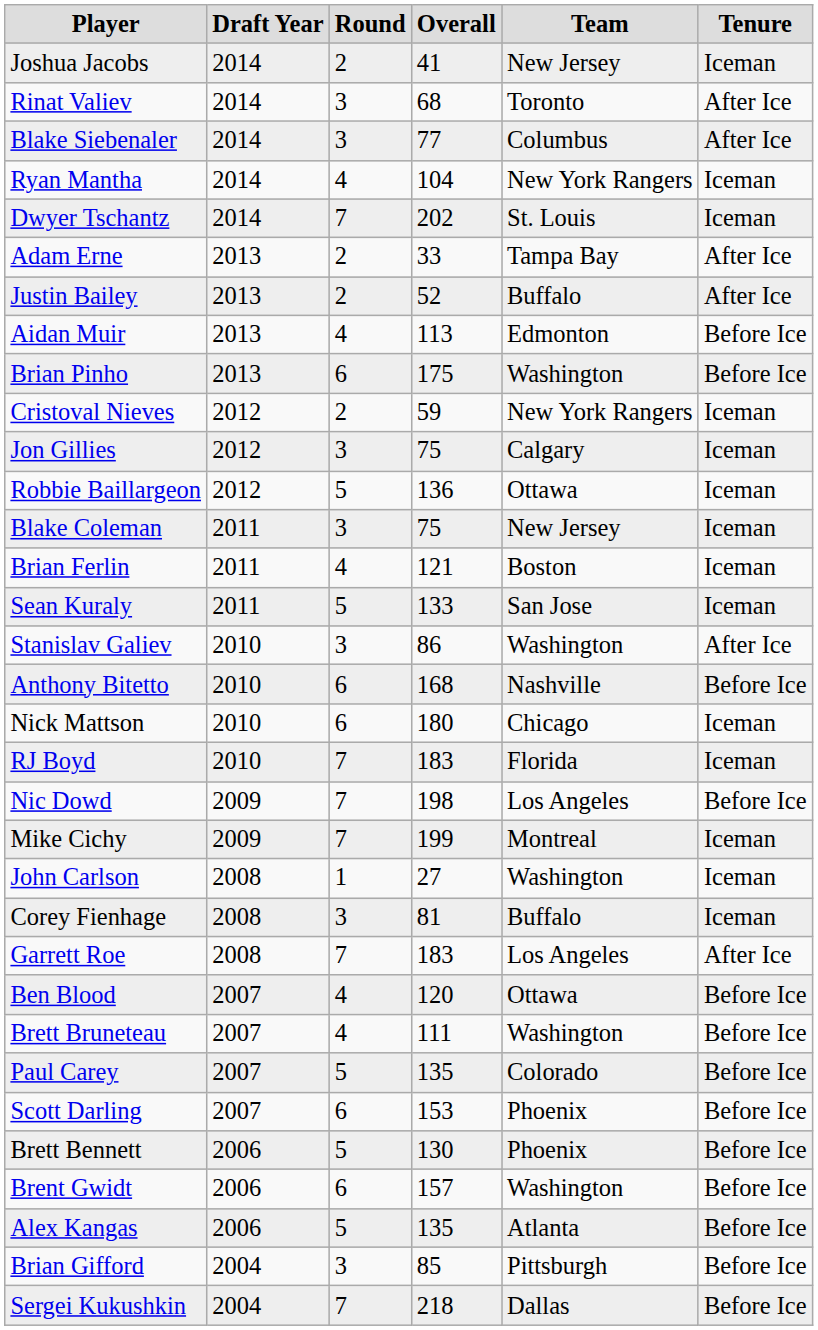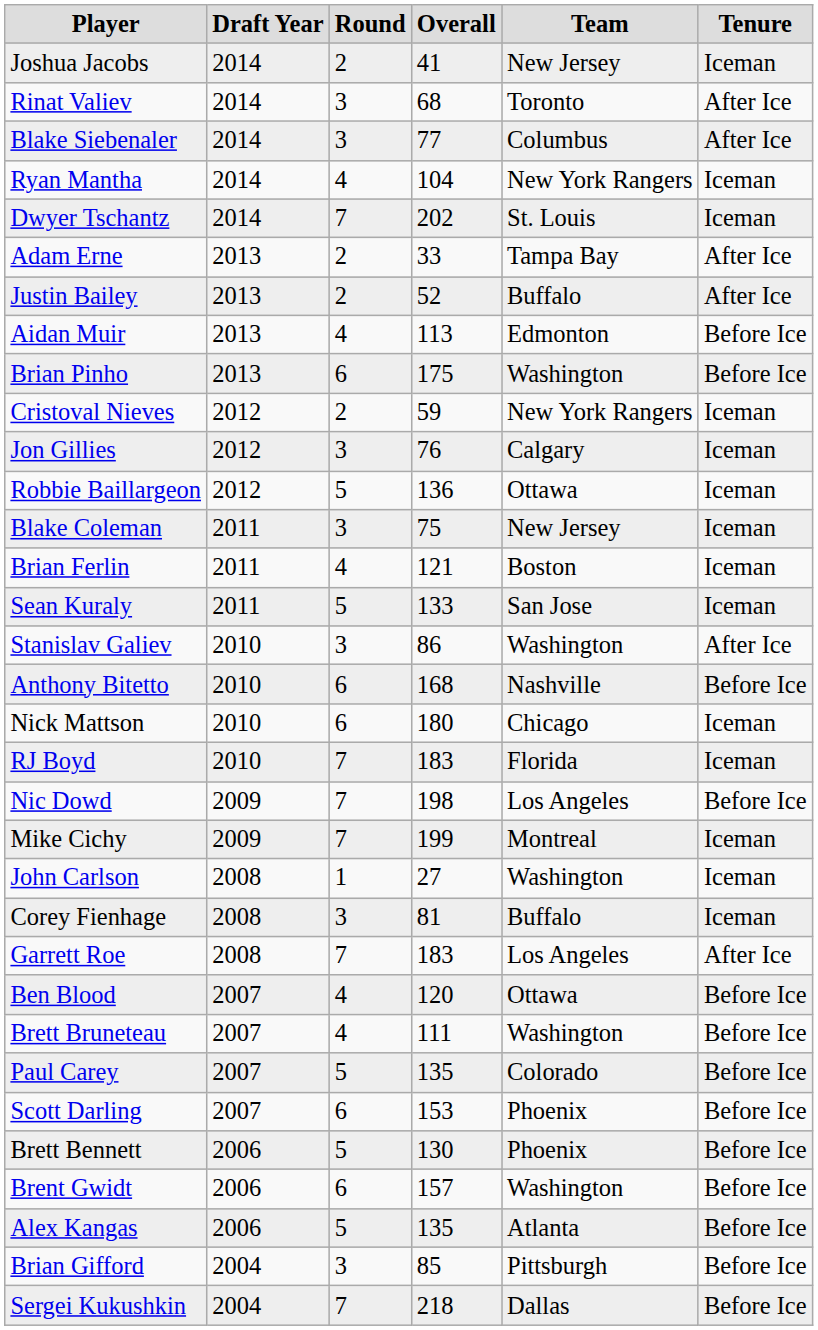 <table class="wikitable">
 <tr align="center" style="font-weight:bold; background-color:#dddddd;">
 <td>Player</td>
 <td>Draft Year</td>
 <td>Round</td>
 <td>Overall</td>
 <td>Team</td>
 <td>Tenure</td>
 </tr>
 <tr bgcolor="#eeeeee">
 <td>Joshua Jacobs</td>
 <td>2014</td>
 <td>2</td>
 <td>41</td>
 <td>New Jersey</td>
 <td>Iceman</td>
 </tr>
 <tr>
 <td><a href='#'>Rinat Valiev</a></td>
 <td>2014</td>
 <td>3</td>
 <td>68</td>
 <td>Toronto</td>
 <td>After Ice</td>
 </tr>
 <tr bgcolor="#eeeeee">
 <td><a href='#'>Blake Siebenaler</a></td>
 <td>2014</td>
 <td>3</td>
 <td>77</td>
 <td>Columbus</td>
 <td>After Ice</td>
 </tr>
 <tr>
 <td><a href='#'>Ryan Mantha</a></td>
 <td>2014</td>
 <td>4</td>
 <td>104</td>
 <td>New York Rangers</td>
 <td>Iceman</td>
 </tr>
 <tr bgcolor="#eeeeee">
 <td><a href='#'>Dwyer Tschantz</a></td>
 <td>2014</td>
 <td>7</td>
 <td>202</td>
 <td>St. Louis</td>
 <td>Iceman</td>
 </tr>
 <tr>
 <td><a href='#'>Adam Erne</a></td>
 <td>2013</td>
 <td>2</td>
 <td>33</td>
 <td>Tampa Bay</td>
 <td>After Ice</td>
 </tr>
 <tr bgcolor="#eeeeee">
 <td><a href='#'>Justin Bailey</a></td>
 <td>2013</td>
 <td>2</td>
 <td>52</td>
 <td>Buffalo</td>
 <td>After Ice</td>
 </tr>
 <tr>
 <td><a href='#'>Aidan Muir</a></td>
 <td>2013</td>
 <td>4</td>
 <td>113</td>
 <td>Edmonton</td>
 <td>Before Ice</td>
 </tr>
 <tr bgcolor="#eeeeee">
 <td><a href='#'>Brian Pinho</a></td>
 <td>2013</td>
 <td>6</td>
 <td>175</td>
 <td>Washington</td>
 <td>Before Ice</td>
 </tr>
 <tr>
 <td><a href='#'>Cristoval Nieves</a></td>
 <td>2012</td>
 <td>2</td>
 <td>59</td>
 <td>New York Rangers</td>
 <td>Iceman</td>
 </tr>
 <tr bgcolor="#eeeeee">
 <td><a href='#'>Jon Gillies</a></td>
 <td>2012</td>
 <td>3</td>
-<td>75</td>
+<td>76</td>
 <td>Calgary</td>
 <td>Iceman</td>
 </tr>
 <tr>
 <td><a href='#'>Robbie Baillargeon</a></td>
 <td>2012</td>
 <td>5</td>
 <td>136</td>
 <td>Ottawa</td>
 <td>Iceman</td>
 </tr>
 <tr bgcolor="#eeeeee">
 <td><a href='#'>Blake Coleman</a></td>
 <td>2011</td>
 <td>3</td>
 <td>75</td>
 <td>New Jersey</td>
 <td>Iceman</td>
 </tr>
 <tr>
 <td><a href='#'>Brian Ferlin</a></td>
 <td>2011</td>
 <td>4</td>
 <td>121</td>
 <td>Boston</td>
 <td>Iceman</td>
 </tr>
 <tr bgcolor="#eeeeee">
 <td><a href='#'>Sean Kuraly</a></td>
 <td>2011</td>
 <td>5</td>
 <td>133</td>
 <td>San Jose</td>
 <td>Iceman</td>
 </tr>
 <tr>
 <td><a href='#'>Stanislav Galiev</a></td>
 <td>2010</td>
 <td>3</td>
 <td>86</td>
 <td>Washington</td>
 <td>After Ice</td>
 </tr>
 <tr bgcolor="#eeeeee">
 <td><a href='#'>Anthony Bitetto</a></td>
 <td>2010</td>
 <td>6</td>
 <td>168</td>
 <td>Nashville</td>
 <td>Before Ice</td>
 </tr>
 <tr>
 <td>Nick Mattson</td>
 <td>2010</td>
 <td>6</td>
 <td>180</td>
 <td>Chicago</td>
 <td>Iceman</td>
 </tr>
 <tr bgcolor="#eeeeee">
 <td><a href='#'>RJ Boyd</a></td>
 <td>2010</td>
 <td>7</td>
 <td>183</td>
 <td>Florida</td>
 <td>Iceman</td>
 </tr>
 <tr>
 <td><a href='#'>Nic Dowd</a></td>
 <td>2009</td>
 <td>7</td>
 <td>198</td>
 <td>Los Angeles</td>
 <td>Before Ice</td>
 </tr>
 <tr bgcolor="#eeeeee">
 <td>Mike Cichy</td>
 <td>2009</td>
 <td>7</td>
 <td>199</td>
 <td>Montreal</td>
 <td>Iceman</td>
 </tr>
 <tr>
 <td><a href='#'>John Carlson</a></td>
 <td>2008</td>
 <td>1</td>
 <td>27</td>
 <td>Washington</td>
 <td>Iceman</td>
 </tr>
 <tr bgcolor="#eeeeee">
 <td>Corey Fienhage</td>
 <td>2008</td>
 <td>3</td>
 <td>81</td>
 <td>Buffalo</td>
 <td>Iceman</td>
 </tr>
 <tr>
 <td><a href='#'>Garrett Roe</a></td>
 <td>2008</td>
 <td>7</td>
 <td>183</td>
 <td>Los Angeles</td>
 <td>After Ice</td>
 </tr>
 <tr bgcolor="#eeeeee">
 <td><a href='#'>Ben Blood</a></td>
 <td>2007</td>
 <td>4</td>
 <td>120</td>
 <td>Ottawa</td>
 <td>Before Ice</td>
 </tr>
 <tr>
 <td><a href='#'>Brett Bruneteau</a></td>
 <td>2007</td>
 <td>4</td>
 <td>111</td>
 <td>Washington</td>
 <td>Before Ice</td>
 </tr>
 <tr bgcolor="#eeeeee">
 <td><a href='#'>Paul Carey</a></td>
 <td>2007</td>
 <td>5</td>
 <td>135</td>
 <td>Colorado</td>
 <td>Before Ice</td>
 </tr>
 <tr>
 <td><a href='#'>Scott Darling</a></td>
 <td>2007</td>
 <td>6</td>
 <td>153</td>
 <td>Phoenix</td>
 <td>Before Ice</td>
 </tr>
 <tr bgcolor="#eeeeee">
 <td>Brett Bennett</td>
 <td>2006</td>
 <td>5</td>
 <td>130</td>
 <td>Phoenix</td>
 <td>Before Ice</td>
 </tr>
 <tr>
 <td><a href='#'>Brent Gwidt</a></td>
 <td>2006</td>
 <td>6</td>
 <td>157</td>
 <td>Washington</td>
 <td>Before Ice</td>
 </tr>
 <tr bgcolor="#eeeeee">
 <td><a href='#'>Alex Kangas</a></td>
 <td>2006</td>
 <td>5</td>
 <td>135</td>
 <td>Atlanta</td>
 <td>Before Ice</td>
 </tr>
 <tr>
 <td><a href='#'>Brian Gifford</a></td>
 <td>2004</td>
 <td>3</td>
 <td>85</td>
 <td>Pittsburgh</td>
 <td>Before Ice</td>
 </tr>
 <tr bgcolor="#eeeeee">
 <td><a href='#'>Sergei Kukushkin</a></td>
 <td>2004</td>
 <td>7</td>
 <td>218</td>
 <td>Dallas</td>
 <td>Before Ice</td>
 </tr>
 </table>
